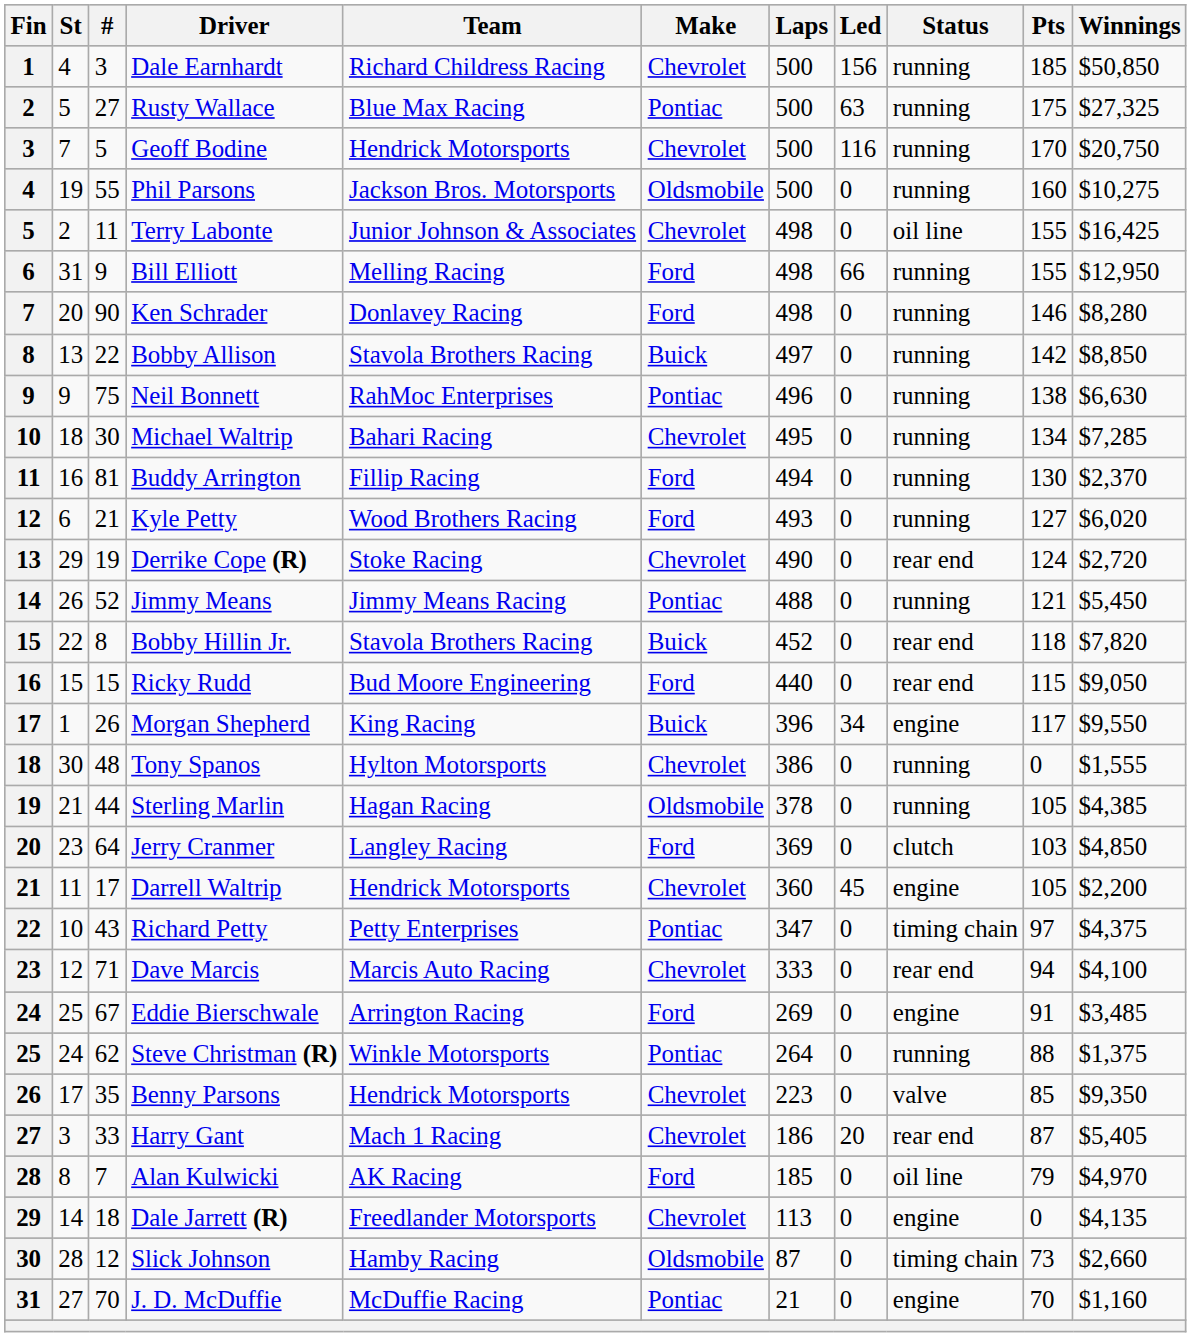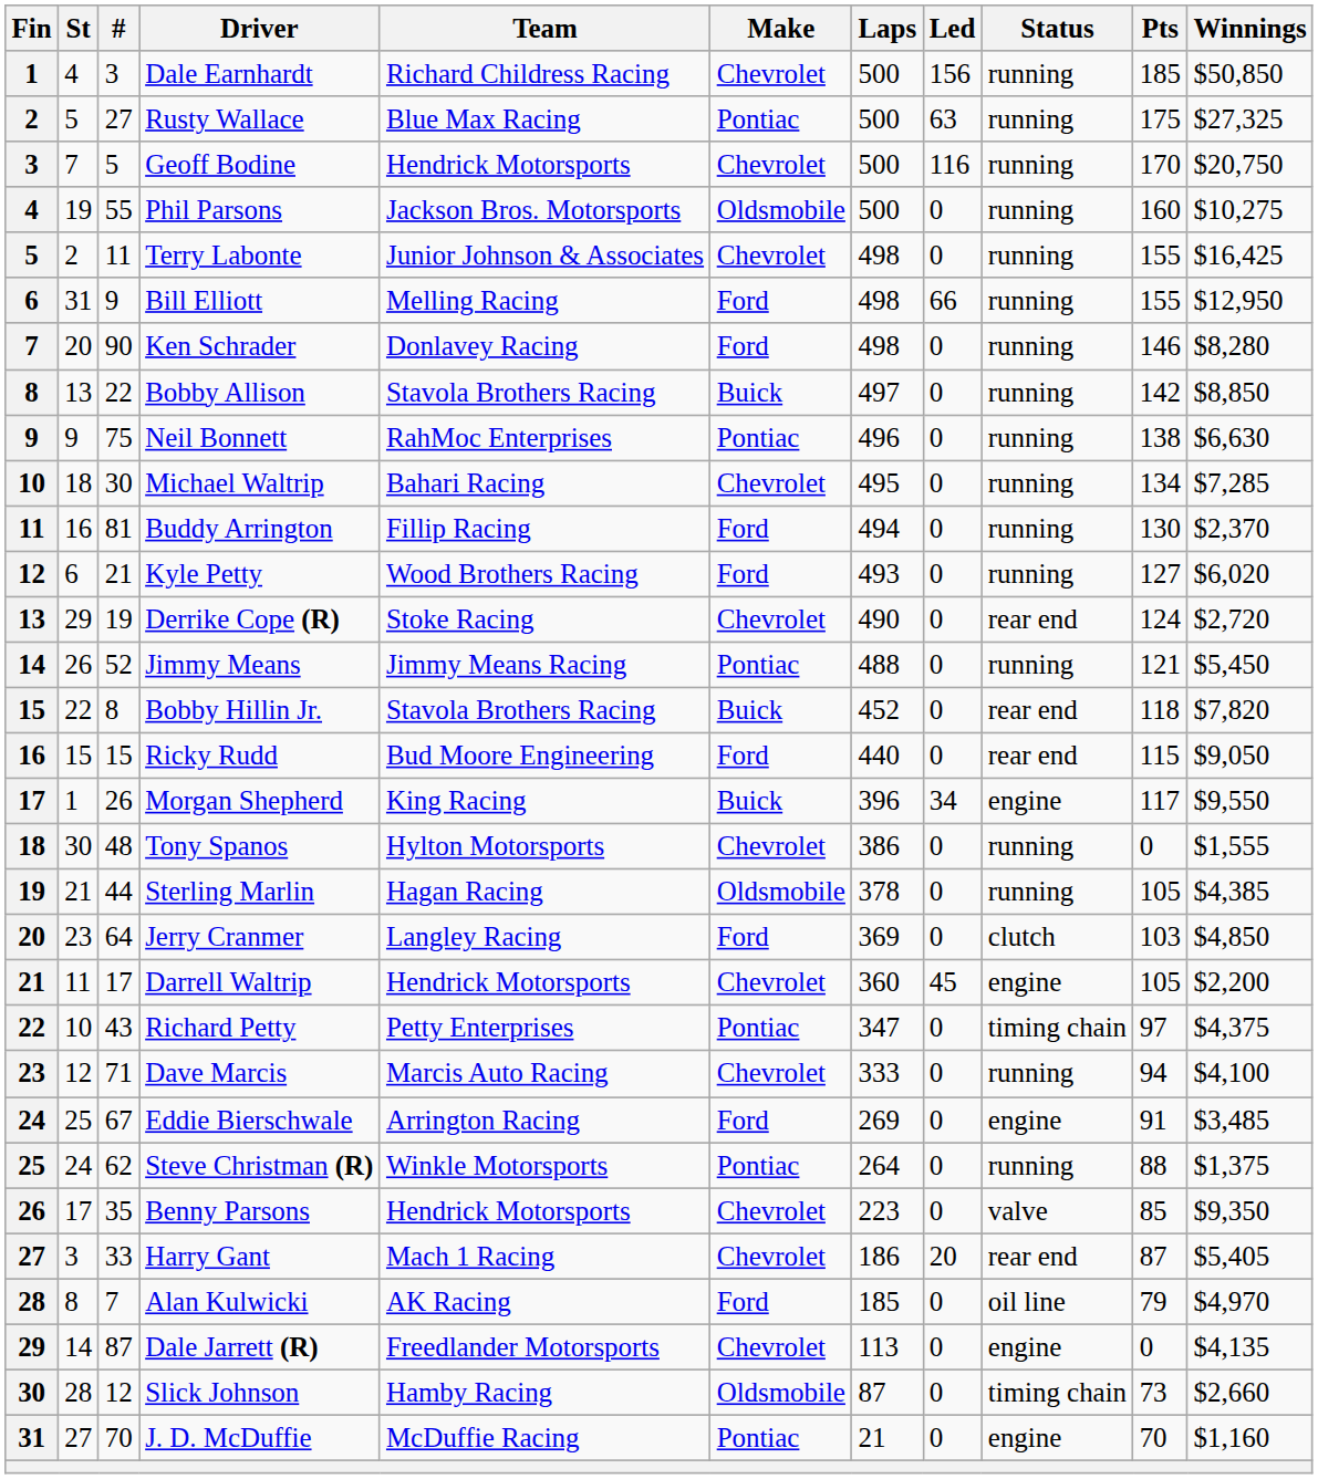 <table class="wikitable" style="font-size:95%">
 <tr>
 <th>Fin</th>
 <th>St</th>
 <th>#</th>
 <th>Driver</th>
 <th>Team</th>
 <th>Make</th>
 <th>Laps</th>
 <th>Led</th>
 <th>Status</th>
 <th>Pts</th>
 <th>Winnings</th>
 </tr>
 <tr>
 <th>1</th>
 <td>4</td>
 <td>3</td>
 <td><a href='#'>Dale Earnhardt</a></td>
 <td><a href='#'>Richard Childress Racing</a></td>
 <td><a href='#'>Chevrolet</a></td>
 <td>500</td>
 <td>156</td>
 <td>running</td>
 <td>185</td>
 <td>$50,850</td>
 </tr>
 <tr>
 <th>2</th>
 <td>5</td>
 <td>27</td>
 <td><a href='#'>Rusty Wallace</a></td>
 <td><a href='#'>Blue Max Racing</a></td>
 <td><a href='#'>Pontiac</a></td>
 <td>500</td>
 <td>63</td>
 <td>running</td>
 <td>175</td>
 <td>$27,325</td>
 </tr>
 <tr>
 <th>3</th>
 <td>7</td>
 <td>5</td>
 <td><a href='#'>Geoff Bodine</a></td>
 <td><a href='#'>Hendrick Motorsports</a></td>
 <td><a href='#'>Chevrolet</a></td>
 <td>500</td>
 <td>116</td>
 <td>running</td>
 <td>170</td>
 <td>$20,750</td>
 </tr>
 <tr>
 <th>4</th>
 <td>19</td>
 <td>55</td>
 <td><a href='#'>Phil Parsons</a></td>
 <td><a href='#'>Jackson Bros. Motorsports</a></td>
 <td><a href='#'>Oldsmobile</a></td>
 <td>500</td>
 <td>0</td>
 <td>running</td>
 <td>160</td>
 <td>$10,275</td>
 </tr>
 <tr>
 <th>5</th>
 <td>2</td>
 <td>11</td>
 <td><a href='#'>Terry Labonte</a></td>
 <td><a href='#'>Junior Johnson & Associates</a></td>
 <td><a href='#'>Chevrolet</a></td>
 <td>498</td>
 <td>0</td>
-<td>oil line</td>
+<td>running</td>
 <td>155</td>
 <td>$16,425</td>
 </tr>
 <tr>
 <th>6</th>
 <td>31</td>
 <td>9</td>
 <td><a href='#'>Bill Elliott</a></td>
 <td><a href='#'>Melling Racing</a></td>
 <td><a href='#'>Ford</a></td>
 <td>498</td>
 <td>66</td>
 <td>running</td>
 <td>155</td>
 <td>$12,950</td>
 </tr>
 <tr>
 <th>7</th>
 <td>20</td>
 <td>90</td>
 <td><a href='#'>Ken Schrader</a></td>
 <td><a href='#'>Donlavey Racing</a></td>
 <td><a href='#'>Ford</a></td>
 <td>498</td>
 <td>0</td>
 <td>running</td>
 <td>146</td>
 <td>$8,280</td>
 </tr>
 <tr>
 <th>8</th>
 <td>13</td>
 <td>22</td>
 <td><a href='#'>Bobby Allison</a></td>
 <td><a href='#'>Stavola Brothers Racing</a></td>
 <td><a href='#'>Buick</a></td>
 <td>497</td>
 <td>0</td>
 <td>running</td>
 <td>142</td>
 <td>$8,850</td>
 </tr>
 <tr>
 <th>9</th>
 <td>9</td>
 <td>75</td>
 <td><a href='#'>Neil Bonnett</a></td>
 <td><a href='#'>RahMoc Enterprises</a></td>
 <td><a href='#'>Pontiac</a></td>
 <td>496</td>
 <td>0</td>
 <td>running</td>
 <td>138</td>
 <td>$6,630</td>
 </tr>
 <tr>
 <th>10</th>
 <td>18</td>
 <td>30</td>
 <td><a href='#'>Michael Waltrip</a></td>
 <td><a href='#'>Bahari Racing</a></td>
 <td><a href='#'>Chevrolet</a></td>
 <td>495</td>
 <td>0</td>
 <td>running</td>
 <td>134</td>
 <td>$7,285</td>
 </tr>
 <tr>
 <th>11</th>
 <td>16</td>
 <td>81</td>
 <td><a href='#'>Buddy Arrington</a></td>
 <td><a href='#'>Fillip Racing</a></td>
 <td><a href='#'>Ford</a></td>
 <td>494</td>
 <td>0</td>
 <td>running</td>
 <td>130</td>
 <td>$2,370</td>
 </tr>
 <tr>
 <th>12</th>
 <td>6</td>
 <td>21</td>
 <td><a href='#'>Kyle Petty</a></td>
 <td><a href='#'>Wood Brothers Racing</a></td>
 <td><a href='#'>Ford</a></td>
 <td>493</td>
 <td>0</td>
 <td>running</td>
 <td>127</td>
 <td>$6,020</td>
 </tr>
 <tr>
 <th>13</th>
 <td>29</td>
 <td>19</td>
 <td><a href='#'>Derrike Cope</a> <strong>(R)</strong></td>
 <td><a href='#'>Stoke Racing</a></td>
 <td><a href='#'>Chevrolet</a></td>
 <td>490</td>
 <td>0</td>
 <td>rear end</td>
 <td>124</td>
 <td>$2,720</td>
 </tr>
 <tr>
 <th>14</th>
 <td>26</td>
 <td>52</td>
 <td><a href='#'>Jimmy Means</a></td>
 <td><a href='#'>Jimmy Means Racing</a></td>
 <td><a href='#'>Pontiac</a></td>
 <td>488</td>
 <td>0</td>
 <td>running</td>
 <td>121</td>
 <td>$5,450</td>
 </tr>
 <tr>
 <th>15</th>
 <td>22</td>
 <td>8</td>
 <td><a href='#'>Bobby Hillin Jr.</a></td>
 <td><a href='#'>Stavola Brothers Racing</a></td>
 <td><a href='#'>Buick</a></td>
 <td>452</td>
 <td>0</td>
 <td>rear end</td>
 <td>118</td>
 <td>$7,820</td>
 </tr>
 <tr>
 <th>16</th>
 <td>15</td>
 <td>15</td>
 <td><a href='#'>Ricky Rudd</a></td>
 <td><a href='#'>Bud Moore Engineering</a></td>
 <td><a href='#'>Ford</a></td>
 <td>440</td>
 <td>0</td>
 <td>rear end</td>
 <td>115</td>
 <td>$9,050</td>
 </tr>
 <tr>
 <th>17</th>
 <td>1</td>
 <td>26</td>
 <td><a href='#'>Morgan Shepherd</a></td>
 <td><a href='#'>King Racing</a></td>
 <td><a href='#'>Buick</a></td>
 <td>396</td>
 <td>34</td>
 <td>engine</td>
 <td>117</td>
 <td>$9,550</td>
 </tr>
 <tr>
 <th>18</th>
 <td>30</td>
 <td>48</td>
 <td><a href='#'>Tony Spanos</a></td>
 <td><a href='#'>Hylton Motorsports</a></td>
 <td><a href='#'>Chevrolet</a></td>
 <td>386</td>
 <td>0</td>
 <td>running</td>
 <td>0</td>
 <td>$1,555</td>
 </tr>
 <tr>
 <th>19</th>
 <td>21</td>
 <td>44</td>
 <td><a href='#'>Sterling Marlin</a></td>
 <td><a href='#'>Hagan Racing</a></td>
 <td><a href='#'>Oldsmobile</a></td>
 <td>378</td>
 <td>0</td>
 <td>running</td>
 <td>105</td>
 <td>$4,385</td>
 </tr>
 <tr>
 <th>20</th>
 <td>23</td>
 <td>64</td>
 <td><a href='#'>Jerry Cranmer</a></td>
 <td><a href='#'>Langley Racing</a></td>
 <td><a href='#'>Ford</a></td>
 <td>369</td>
 <td>0</td>
 <td>clutch</td>
 <td>103</td>
 <td>$4,850</td>
 </tr>
 <tr>
 <th>21</th>
 <td>11</td>
 <td>17</td>
 <td><a href='#'>Darrell Waltrip</a></td>
 <td><a href='#'>Hendrick Motorsports</a></td>
 <td><a href='#'>Chevrolet</a></td>
 <td>360</td>
 <td>45</td>
 <td>engine</td>
 <td>105</td>
 <td>$2,200</td>
 </tr>
 <tr>
 <th>22</th>
 <td>10</td>
 <td>43</td>
 <td><a href='#'>Richard Petty</a></td>
 <td><a href='#'>Petty Enterprises</a></td>
 <td><a href='#'>Pontiac</a></td>
 <td>347</td>
 <td>0</td>
 <td>timing chain</td>
 <td>97</td>
 <td>$4,375</td>
 </tr>
 <tr>
 <th>23</th>
 <td>12</td>
 <td>71</td>
 <td><a href='#'>Dave Marcis</a></td>
 <td><a href='#'>Marcis Auto Racing</a></td>
 <td><a href='#'>Chevrolet</a></td>
 <td>333</td>
 <td>0</td>
-<td>rear end</td>
+<td>running</td>
 <td>94</td>
 <td>$4,100</td>
 </tr>
 <tr>
 <th>24</th>
 <td>25</td>
 <td>67</td>
 <td><a href='#'>Eddie Bierschwale</a></td>
 <td><a href='#'>Arrington Racing</a></td>
 <td><a href='#'>Ford</a></td>
 <td>269</td>
 <td>0</td>
 <td>engine</td>
 <td>91</td>
 <td>$3,485</td>
 </tr>
 <tr>
 <th>25</th>
 <td>24</td>
 <td>62</td>
 <td><a href='#'>Steve Christman</a> <strong>(R)</strong></td>
 <td><a href='#'>Winkle Motorsports</a></td>
 <td><a href='#'>Pontiac</a></td>
 <td>264</td>
 <td>0</td>
 <td>running</td>
 <td>88</td>
 <td>$1,375</td>
 </tr>
 <tr>
 <th>26</th>
 <td>17</td>
 <td>35</td>
 <td><a href='#'>Benny Parsons</a></td>
 <td><a href='#'>Hendrick Motorsports</a></td>
 <td><a href='#'>Chevrolet</a></td>
 <td>223</td>
 <td>0</td>
 <td>valve</td>
 <td>85</td>
 <td>$9,350</td>
 </tr>
 <tr>
 <th>27</th>
 <td>3</td>
 <td>33</td>
 <td><a href='#'>Harry Gant</a></td>
 <td><a href='#'>Mach 1 Racing</a></td>
 <td><a href='#'>Chevrolet</a></td>
 <td>186</td>
 <td>20</td>
 <td>rear end</td>
 <td>87</td>
 <td>$5,405</td>
 </tr>
 <tr>
 <th>28</th>
 <td>8</td>
 <td>7</td>
 <td><a href='#'>Alan Kulwicki</a></td>
 <td><a href='#'>AK Racing</a></td>
 <td><a href='#'>Ford</a></td>
 <td>185</td>
 <td>0</td>
 <td>oil line</td>
 <td>79</td>
 <td>$4,970</td>
 </tr>
 <tr>
 <th>29</th>
 <td>14</td>
-<td>18</td>
+<td>87</td>
 <td><a href='#'>Dale Jarrett</a> <strong>(R)</strong></td>
 <td><a href='#'>Freedlander Motorsports</a></td>
 <td><a href='#'>Chevrolet</a></td>
 <td>113</td>
 <td>0</td>
 <td>engine</td>
 <td>0</td>
 <td>$4,135</td>
 </tr>
 <tr>
 <th>30</th>
 <td>28</td>
 <td>12</td>
 <td><a href='#'>Slick Johnson</a></td>
 <td><a href='#'>Hamby Racing</a></td>
 <td><a href='#'>Oldsmobile</a></td>
 <td>87</td>
 <td>0</td>
 <td>timing chain</td>
 <td>73</td>
 <td>$2,660</td>
 </tr>
 <tr>
 <th>31</th>
 <td>27</td>
 <td>70</td>
 <td><a href='#'>J. D. McDuffie</a></td>
 <td><a href='#'>McDuffie Racing</a></td>
 <td><a href='#'>Pontiac</a></td>
 <td>21</td>
 <td>0</td>
 <td>engine</td>
 <td>70</td>
 <td>$1,160</td>
 </tr>
 <tr>
 <th colspan="11"></th>
 </tr>
 </table>
